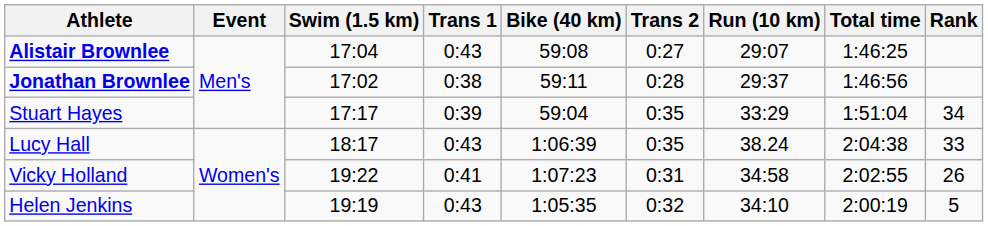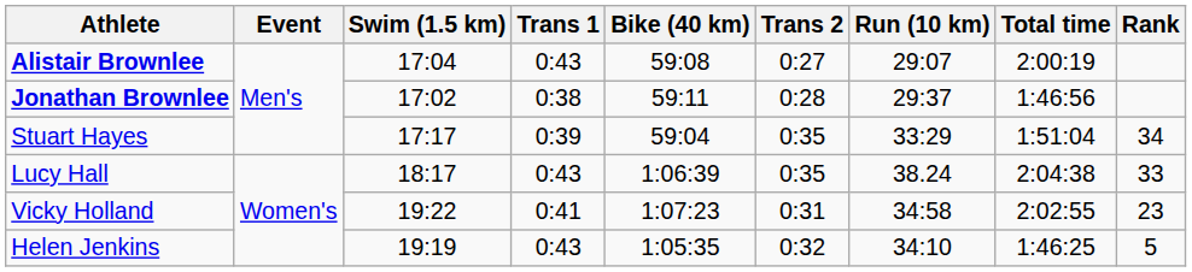 <table class="wikitable" style="font-size:90%;">
 <tr>
 <th>Athlete</th>
 <th>Event</th>
 <th>Swim (1.5 km)</th>
 <th>Trans 1</th>
 <th>Bike (40 km)</th>
 <th>Trans 2</th>
 <th>Run (10 km)</th>
 <th>Total time</th>
 <th>Rank</th>
 </tr>
 <tr align=center>
 <td align=left><strong><a href='#'>Alistair Brownlee</a></strong></td>
 <td style="text-align:left;" rowspan="3"><a href='#'>Men's</a></td>
 <td>17:04</td>
 <td>0:43</td>
 <td>59:08</td>
 <td>0:27</td>
 <td>29:07</td>
-<td>1:46:25</td>
+<td>2:00:19</td>
 <td></td>
 </tr>
 <tr align=center>
 <td align=left><strong><a href='#'>Jonathan Brownlee</a></strong></td>
 <td>17:02</td>
 <td>0:38</td>
 <td>59:11</td>
 <td>0:28</td>
 <td>29:37</td>
 <td>1:46:56</td>
 <td></td>
 </tr>
 <tr align=center>
 <td align=left><a href='#'>Stuart Hayes</a></td>
 <td>17:17</td>
 <td>0:39</td>
 <td>59:04</td>
 <td>0:35</td>
 <td>33:29</td>
 <td>1:51:04</td>
 <td>34</td>
 </tr>
 <tr align=center>
 <td align=left><a href='#'>Lucy Hall</a></td>
 <td style="text-align:left;" rowspan="3"><a href='#'>Women's</a></td>
 <td>18:17</td>
 <td>0:43</td>
 <td>1:06:39</td>
 <td>0:35</td>
 <td>38.24</td>
 <td>2:04:38</td>
 <td>33</td>
 </tr>
 <tr align=center>
 <td align=left><a href='#'>Vicky Holland</a></td>
 <td>19:22</td>
 <td>0:41</td>
 <td>1:07:23</td>
 <td>0:31</td>
 <td>34:58</td>
 <td>2:02:55</td>
-<td>26</td>
+<td>23</td>
 </tr>
 <tr align=center>
 <td align=left><a href='#'>Helen Jenkins</a></td>
 <td>19:19</td>
 <td>0:43</td>
 <td>1:05:35</td>
 <td>0:32</td>
 <td>34:10</td>
-<td>2:00:19</td>
+<td>1:46:25</td>
 <td>5</td>
 </tr>
 </table>
